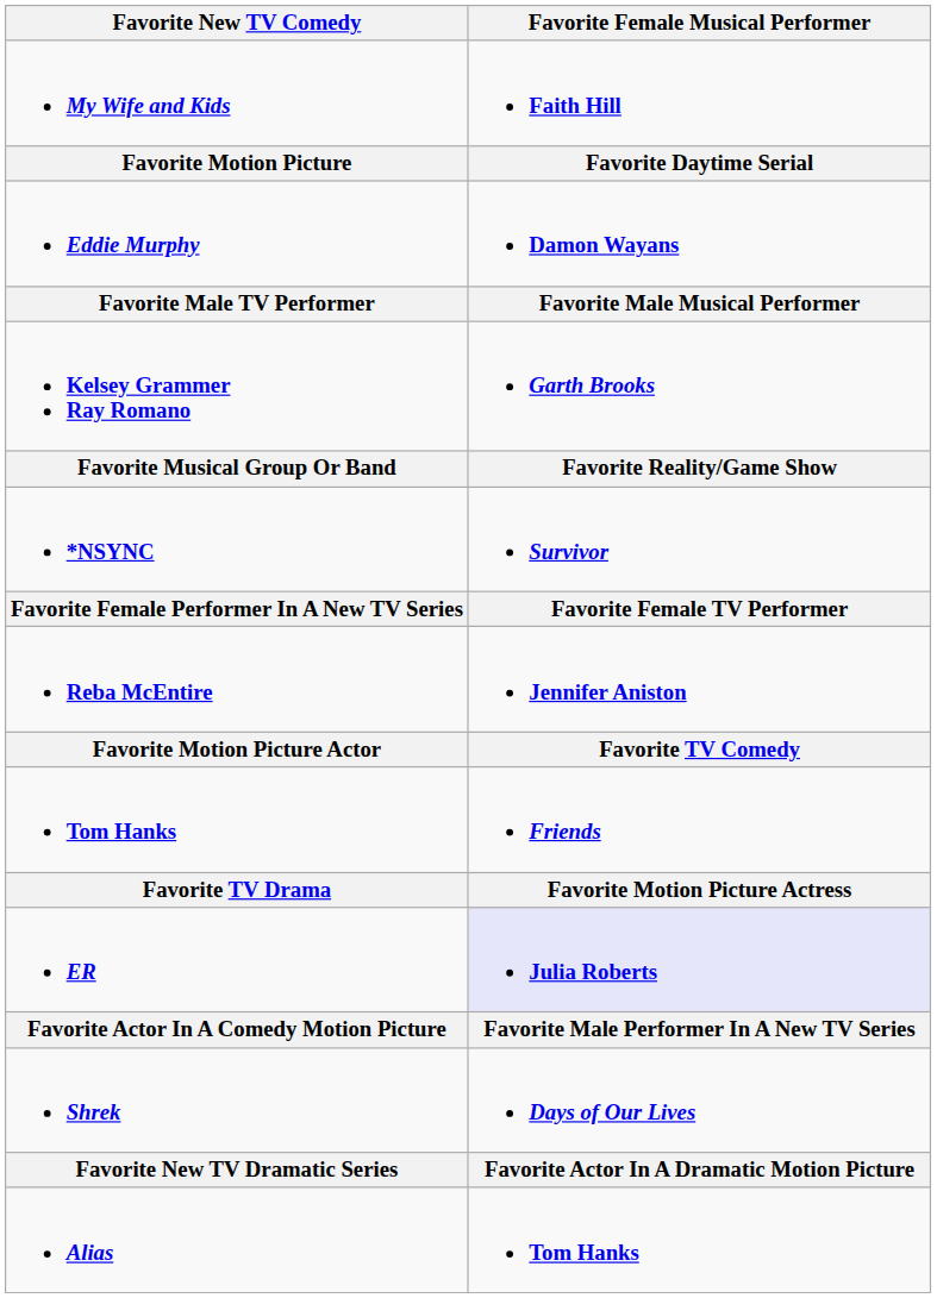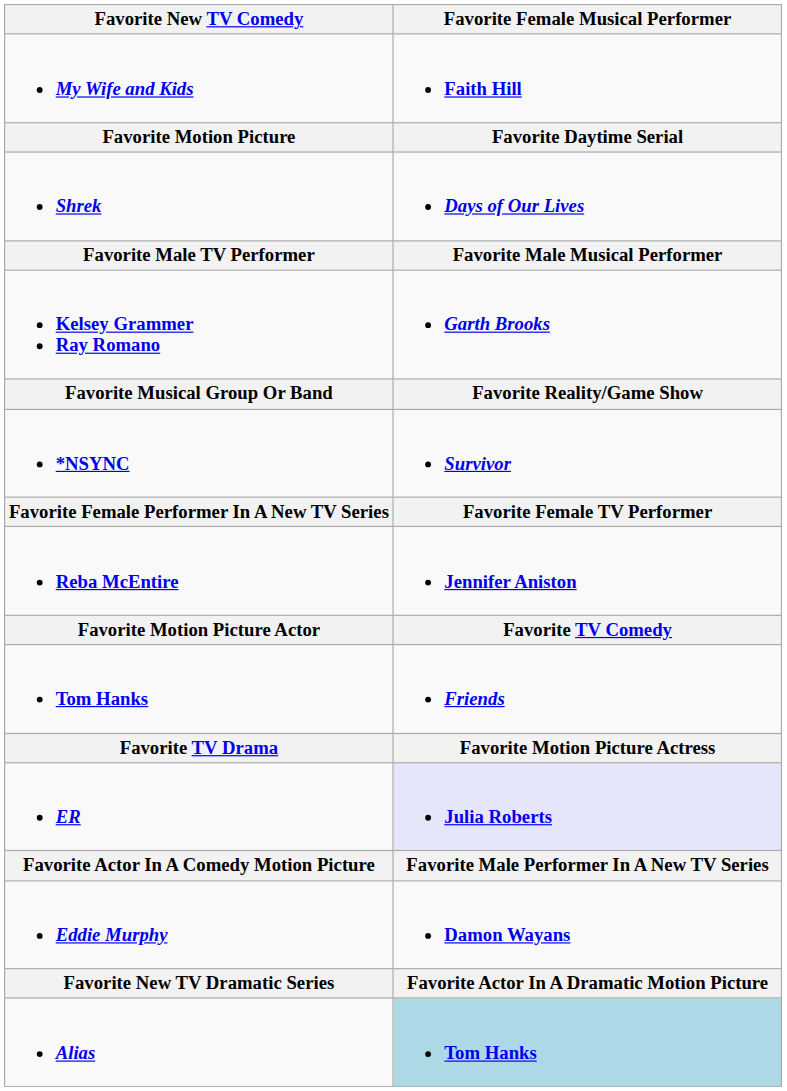 <table class="wikitable">
 <tr>
 <th width="50%">Favorite New <a href='#'>TV Comedy</a></th>
 <th width="50%">Favorite Female Musical Performer</th>
 </tr>
 <tr>
 <td valign="top"><br><ul><li><strong><em><a href='#'>My Wife and Kids</a></em></strong></li></ul></td>
 <td valign="top"><br><ul><li><strong><a href='#'>Faith Hill</a></strong></li></ul></td>
 </tr>
 <tr>
 <th>Favorite Motion Picture</th>
 <th>Favorite Daytime Serial</th>
 </tr>
 <tr>
-<td valign="top"><br><ul><li><strong><em><a href='#'>Eddie Murphy</a></em></strong></li></ul></td>
-<td valign="top"><br><ul><li><strong><a href='#'>Damon Wayans</a></strong></li></ul></td>
+<td valign="top"><br><ul><li><strong><em><a href='#'>Shrek</a></em></strong></li></ul></td>
+<td valign="top"><br><ul><li><strong><em><a href='#'>Days of Our Lives</a></em></strong></li></ul></td>
 </tr>
 <tr>
 <th>Favorite Male TV Performer</th>
 <th>Favorite Male Musical Performer</th>
 </tr>
 <tr>
 <td valign="top"><br><ul><li><strong><a href='#'>Kelsey Grammer</a></strong></li><li><strong><a href='#'>Ray Romano</a></strong></li></ul></td>
 <td valign="top"><br><ul><li><strong><em><a href='#'>Garth Brooks</a></em></strong></li></ul></td>
 </tr>
 <tr>
 <th>Favorite Musical Group Or Band</th>
 <th>Favorite Reality/Game Show</th>
 </tr>
 <tr>
 <td valign="top"><br><ul><li><strong><a href='#'>*NSYNC</a></strong></li></ul></td>
 <td valign="top"><br><ul><li><strong><a href='#'><em>Survivor</em></a></strong></li></ul></td>
 </tr>
 <tr>
 <th>Favorite Female Performer In A New TV Series</th>
 <th>Favorite Female TV Performer</th>
 </tr>
 <tr>
 <td valign="top"><br><ul><li><strong><a href='#'>Reba McEntire</a></strong></li></ul></td>
 <td valign="top"><br><ul><li><strong><a href='#'>Jennifer Aniston</a></strong></li></ul></td>
 </tr>
 <tr>
 <th>Favorite Motion Picture Actor</th>
 <th>Favorite <a href='#'>TV Comedy</a></th>
 </tr>
 <tr>
 <td valign="top"><br><ul><li><strong><a href='#'>Tom Hanks</a></strong></li></ul></td>
 <td valign="top"><br><ul><li><strong><em><a href='#'>Friends</a></em></strong></li></ul></td>
 </tr>
 <tr>
 <th>Favorite <a href='#'>TV Drama</a></th>
 <th>Favorite Motion Picture Actress</th>
 </tr>
 <tr>
 <td valign="top"><br><ul><li><strong><em><a href='#'>ER</a></em></strong></li></ul></td>
 <td valign="top" style="background: lavender;"><br><ul><li><strong><a href='#'>Julia Roberts</a></strong></li></ul></td>
 </tr>
 <tr>
 <th>Favorite Actor In A Comedy Motion Picture</th>
 <th>Favorite Male Performer In A New TV Series</th>
 </tr>
 <tr>
-<td valign="top"><br><ul><li><strong><em><a href='#'>Shrek</a></em></strong></li></ul></td>
-<td valign="top"><br><ul><li><strong><em><a href='#'>Days of Our Lives</a></em></strong></li></ul></td>
+<td valign="top"><br><ul><li><strong><em><a href='#'>Eddie Murphy</a></em></strong></li></ul></td>
+<td valign="top"><br><ul><li><strong><a href='#'>Damon Wayans</a></strong></li></ul></td>
 </tr>
 <tr>
 <th>Favorite New TV Dramatic Series</th>
 <th>Favorite Actor In A Dramatic Motion Picture</th>
 </tr>
 <tr>
 <td valign="top"><br><ul><li><strong><em><a href='#'>Alias</a></em></strong></li></ul></td>
-<td valign="top"><br><ul><li><strong><a href='#'>Tom Hanks</a></strong></li></ul></td>
+<td valign="top" style="background: lightblue;"><br><ul><li><strong><a href='#'>Tom Hanks</a></strong></li></ul></td>
 </tr>
 <tr>
 </tr>
 </table>
